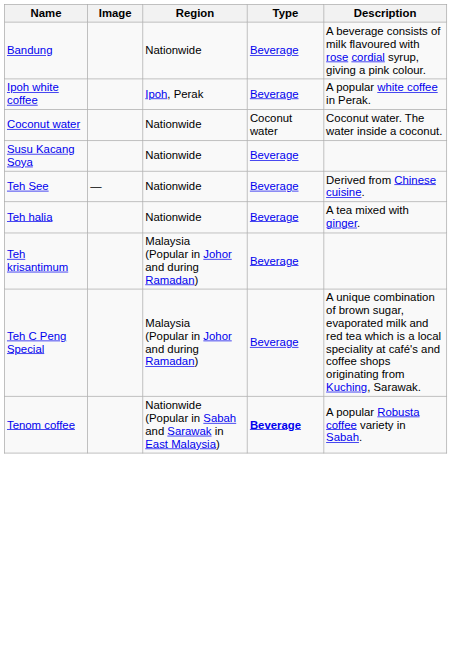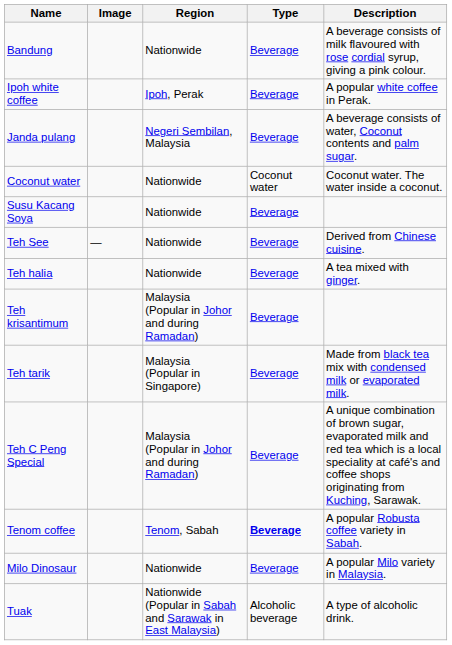 <table class="wikitable sortable" width="100%">
 <tr>
 <th width="110px">Name</th>
 <th width="70px">Image</th>
 <th width="140px">Region</th>
 <th width="100px">Type</th>
 <th>Description</th>
 </tr>
 <tr>
 <td><a href='#'>Bandung</a></td>
 <td></td>
 <td>Nationwide</td>
 <td><a href='#'>Beverage</a></td>
 <td>A beverage consists of milk flavoured with <a href='#'>rose</a> <a href='#'>cordial</a> syrup, giving a pink colour.</td>
 </tr>
 <tr>
 <td><a href='#'>Ipoh white coffee</a></td>
 <td></td>
 <td><a href='#'>Ipoh</a>, Perak</td>
 <td><a href='#'>Beverage</a></td>
 <td>A popular <a href='#'>white coffee</a> in Perak.</td>
+</tr>
+<tr>
+<td><a href='#'>Janda pulang</a></td>
+<td></td>
+<td><a href='#'>Negeri Sembilan</a>, Malaysia</td>
+<td><a href='#'>Beverage</a></td>
+<td>A beverage consists of water, <a href='#'>Coconut</a> contents and <a href='#'>palm sugar</a>.</td>
 </tr>
 <tr>
 <td><a href='#'>Coconut water</a></td>
 <td></td>
 <td>Nationwide</td>
 <td>Coconut water</td>
 <td>Coconut water. The water inside a coconut.</td>
 </tr>
 <tr>
 <td><a href='#'>Susu Kacang Soya</a></td>
 <td></td>
 <td>Nationwide</td>
 <td><a href='#'>Beverage</a></td>
 <td></td>
 </tr>
 <tr>
 <td><a href='#'>Teh See</a></td>
 <td>—</td>
 <td>Nationwide</td>
 <td><a href='#'>Beverage</a></td>
 <td>Derived from <a href='#'>Chinese cuisine</a>.</td>
 </tr>
 <tr>
 <td><a href='#'>Teh halia</a></td>
 <td></td>
 <td>Nationwide</td>
 <td><a href='#'>Beverage</a></td>
 <td>A tea mixed with <a href='#'>ginger</a>.</td>
 </tr>
 <tr>
 <td><a href='#'>Teh krisantimum</a></td>
 <td></td>
 <td>Malaysia <br> (Popular in <a href='#'>Johor</a> and during <a href='#'>Ramadan</a>)</td>
 <td><a href='#'>Beverage</a></td>
 <td></td>
 </tr>
 <tr>
+<td><a href='#'>Teh tarik</a></td>
+<td></td>
+<td>Malaysia <br> (Popular in Singapore)</td>
+<td><a href='#'>Beverage</a></td>
+<td>Made from <a href='#'>black tea</a> mix with <a href='#'>condensed milk</a> or <a href='#'>evaporated milk</a>.</td>
+</tr>
+<tr>
 <td><a href='#'>Teh C Peng Special</a></td>
 <td></td>
 <td>Malaysia <br> (Popular in <a href='#'>Johor</a> and during <a href='#'>Ramadan</a>)</td>
 <td><a href='#'>Beverage</a></td>
 <td>A unique combination of brown sugar, evaporated milk and red tea which is a local speciality at café's and coffee shops originating from <a href='#'>Kuching</a>, Sarawak.</td>
 </tr>
 <tr>
 <td><a href='#'>Tenom coffee</a></td>
 <td></td>
-<td>Nationwide <br> (Popular in <a href='#'>Sabah</a> and <a href='#'>Sarawak</a> in <a href='#'>East Malaysia</a>)</td>
+<td><a href='#'>Tenom</a>, Sabah</td>
 <td><strong><a href='#'>Beverage</a></strong></td>
 <td>A popular <a href='#'>Robusta coffee</a> variety in <a href='#'>Sabah</a>.</td>
 </tr>
+<tr>
+<td><a href='#'>Milo Dinosaur</a></td>
+<td></td>
+<td>Nationwide</td>
+<td><a href='#'>Beverage</a></td>
+<td>A popular <a href='#'>Milo</a> variety in <a href='#'>Malaysia</a>.</td>
+</tr>
+<tr>
+<td><a href='#'>Tuak</a></td>
+<td></td>
+<td>Nationwide <br> (Popular in <a href='#'>Sabah</a> and <a href='#'>Sarawak</a> in <a href='#'>East Malaysia</a>)</td>
+<td>Alcoholic beverage</td>
+<td>A type of alcoholic drink.</td>
+</tr>
 </table>
